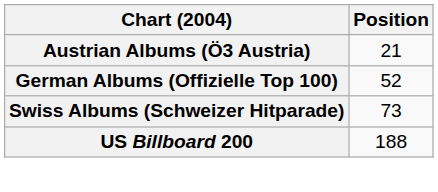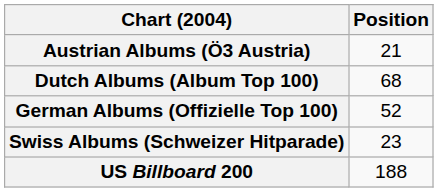 <table class="wikitable sortable plainrowheaders" style="text-align:center;">
 <tr>
 <th scope="col">Chart (2004)</th>
 <th scope="col">Position</th>
 </tr>
 <tr>
 <th scope="row">Austrian Albums (Ö3 Austria)</th>
 <td>21</td>
 </tr>
 <tr>
+<th scope="row">Dutch Albums (Album Top 100)</th>
+<td>68</td>
+</tr>
+<tr>
 <th scope="row">German Albums (Offizielle Top 100)</th>
 <td>52</td>
 </tr>
 <tr>
 <th scope="row">Swiss Albums (Schweizer Hitparade)</th>
-<td>73</td>
+<td>23</td>
 </tr>
 <tr>
 <th scope="row">US <em>Billboard</em> 200</th>
 <td>188</td>
 </tr>
 </table>
